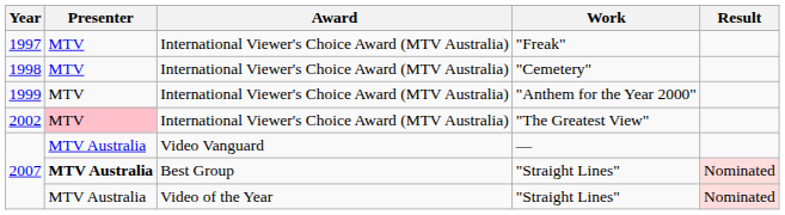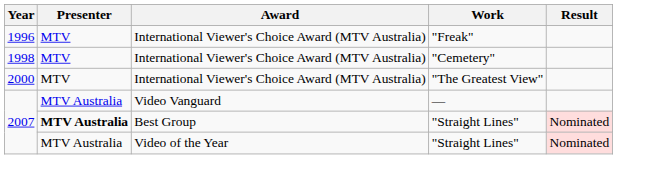 <table class="wikitable">
 <tr>
 <th>Year</th>
 <th>Presenter</th>
 <th>Award</th>
 <th>Work</th>
 <th>Result</th>
 </tr>
 <tr>
-<td><a href='#'>1997</a></td>
+<td><a href='#'>1996</a></td>
 <td><a href='#'>MTV</a></td>
 <td>International Viewer's Choice Award (MTV Australia)</td>
 <td>"Freak"</td>
 <td></td>
 </tr>
 <tr>
 <td><a href='#'>1998</a></td>
 <td><a href='#'>MTV</a></td>
 <td>International Viewer's Choice Award (MTV Australia)</td>
 <td>"Cemetery"</td>
 <td></td>
 </tr>
 <tr>
-<td><a href='#'>1999</a></td>
+<td><a href='#'>2000</a></td>
 <td>MTV</td>
-<td>International Viewer's Choice Award (MTV Australia)</td>
-<td>"Anthem for the Year 2000"</td>
-<td></td>
-</tr>
-<tr>
-<td><a href='#'>2002</a></td>
-<td style="background: pink;">MTV</td>
 <td>International Viewer's Choice Award (MTV Australia)</td>
 <td>"The Greatest View"</td>
 <td></td>
 </tr>
 <tr>
 <td rowspan="3"><a href='#'>2007</a></td>
 <td><a href='#'>MTV Australia</a></td>
 <td>Video Vanguard</td>
 <td>—</td>
 <td></td>
 </tr>
 <tr>
 <td><strong>MTV Australia</strong></td>
 <td>Best Group</td>
 <td>"Straight Lines"</td>
 <td style="text-align:center; background:#fdd;">Nominated</td>
 </tr>
 <tr>
 <td>MTV Australia</td>
 <td>Video of the Year</td>
 <td>"Straight Lines"</td>
 <td style="text-align:center; background:#fdd;">Nominated</td>
 </tr>
 </table>
